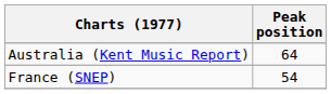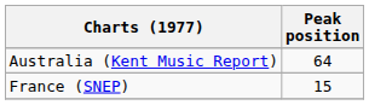 <table class="wikitable sortable">
 <tr>
 <th>Charts (1977)</th>
 <th>Peak<br>position</th>
 </tr>
 <tr>
 </tr>
 <tr>
 <td>Australia (<a href='#'>Kent Music Report</a>)</td>
 <td style="text-align:center;">64</td>
 </tr>
 <tr>
 </tr>
 <tr>
 </tr>
 <tr>
 <td>France (<a href='#'>SNEP</a>)</td>
-<td style="text-align:center;">54</td>
+<td style="text-align:center;">15</td>
 </tr>
 <tr>
 </tr>
 <tr>
 </tr>
 <tr>
 </tr>
 </table>
